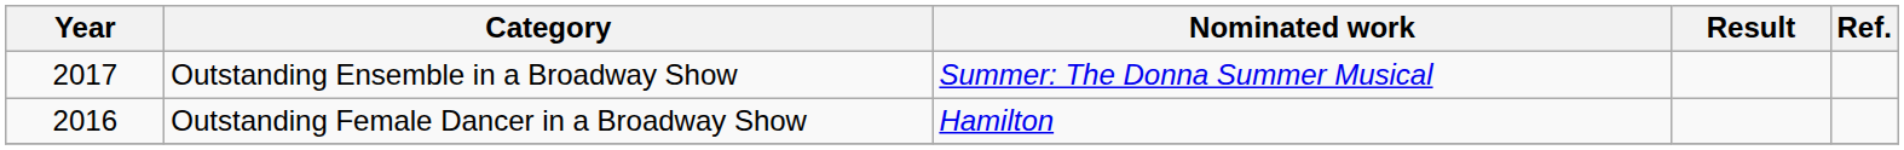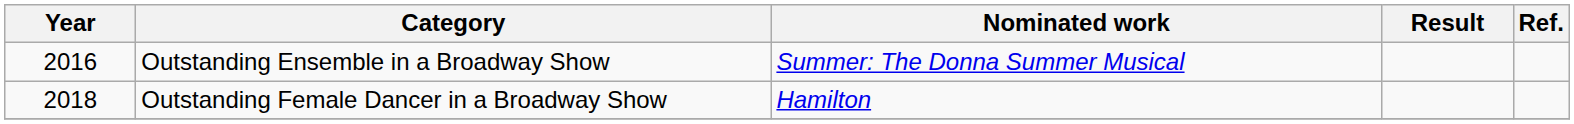 <table class=wikitable>
 <tr>
 <th scope="col" style="width:5em;">Year</th>
 <th scope="col" style="width:26em;">Category</th>
 <th scope="col" style="width:25em;">Nominated work</th>
 <th scope="col" style="width:5em;">Result</th>
 <th>Ref.</th>
 </tr>
 <tr>
-<td style="text-align:center;">2017</td>
+<td style="text-align:center;">2016</td>
 <td>Outstanding Ensemble in a Broadway Show</td>
 <td><em><a href='#'>Summer: The Donna Summer Musical</a></em></td>
 <td></td>
 <td style="text-align:center;"></td>
 </tr>
 <tr>
-<td style="text-align:center;">2016</td>
+<td style="text-align:center;">2018</td>
 <td>Outstanding Female Dancer in a Broadway Show</td>
 <td><em><a href='#'>Hamilton</a></em></td>
 <td></td>
 <td style="text-align:center;"></td>
 </tr>
 <tr>
 </tr>
 </table>
